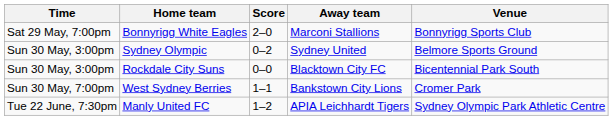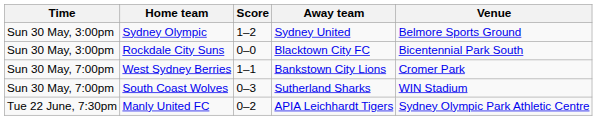 <table class="wikitable">
 <tr>
 <th>Time</th>
 <th>Home team</th>
 <th>Score</th>
 <th>Away team</th>
 <th>Venue</th>
 </tr>
 <tr>
-<td>Sat 29 May, 7:00pm</td>
-<td><a href='#'>Bonnyrigg White Eagles</a></td>
-<td>2–0</td>
-<td><a href='#'>Marconi Stallions</a></td>
-<td><a href='#'>Bonnyrigg Sports Club</a></td>
-</tr>
-<tr>
 <td>Sun 30 May, 3:00pm</td>
 <td><a href='#'>Sydney Olympic</a></td>
-<td>0–2</td>
+<td>1–2</td>
 <td><a href='#'>Sydney United</a></td>
 <td><a href='#'>Belmore Sports Ground</a></td>
 </tr>
 <tr>
 <td>Sun 30 May, 3:00pm</td>
 <td><a href='#'>Rockdale City Suns</a></td>
 <td>0–0</td>
 <td><a href='#'>Blacktown City FC</a></td>
 <td><a href='#'>Bicentennial Park South</a></td>
 </tr>
 <tr>
 <td>Sun 30 May, 7:00pm</td>
 <td><a href='#'>West Sydney Berries</a></td>
 <td>1–1</td>
 <td><a href='#'>Bankstown City Lions</a></td>
 <td><a href='#'>Cromer Park</a></td>
 </tr>
 <tr>
+<td>Sun 30 May, 7:00pm</td>
+<td><a href='#'>South Coast Wolves</a></td>
+<td>0–3</td>
+<td><a href='#'>Sutherland Sharks</a></td>
+<td><a href='#'>WIN Stadium</a></td>
+</tr>
+<tr>
 <td>Tue 22 June, 7:30pm</td>
 <td><a href='#'>Manly United FC</a></td>
-<td>1–2</td>
+<td>0–2</td>
 <td><a href='#'>APIA Leichhardt Tigers</a></td>
 <td><a href='#'>Sydney Olympic Park Athletic Centre</a></td>
 </tr>
 </table>
